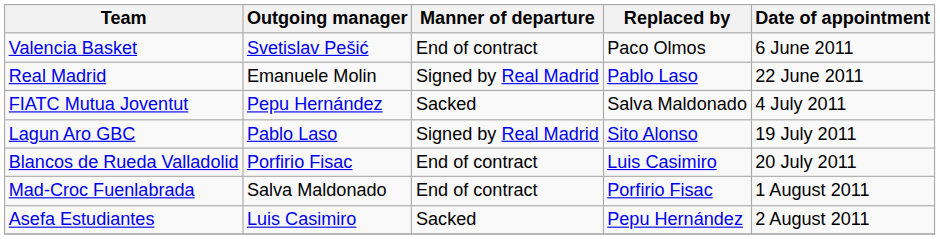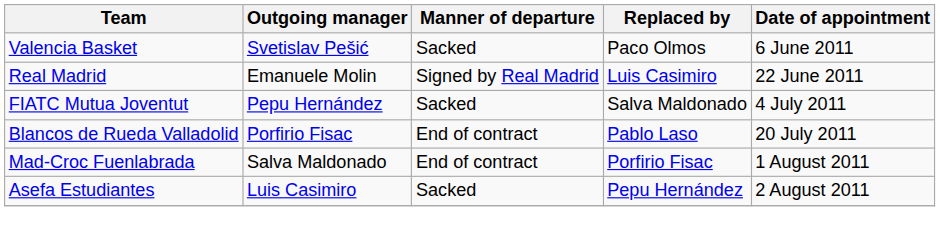 <table class="wikitable sortable">
 <tr>
 <th>Team</th>
 <th>Outgoing manager</th>
 <th>Manner of departure</th>
 <th>Replaced by</th>
 <th>Date of appointment</th>
 </tr>
 <tr>
 <td><a href='#'>Valencia Basket</a></td>
 <td> <a href='#'>Svetislav Pešić</a></td>
-<td>End of contract</td>
+<td>Sacked</td>
 <td> Paco Olmos</td>
 <td>6 June 2011</td>
 </tr>
 <tr>
 <td><a href='#'>Real Madrid</a></td>
 <td> Emanuele Molin</td>
 <td>Signed by <a href='#'>Real Madrid</a></td>
-<td> <a href='#'>Pablo Laso</a></td>
+<td> <a href='#'>Luis Casimiro</a></td>
 <td>22 June 2011</td>
 </tr>
 <tr>
 <td><a href='#'>FIATC Mutua Joventut</a></td>
 <td> <a href='#'>Pepu Hernández</a></td>
 <td>Sacked</td>
 <td> Salva Maldonado</td>
 <td>4 July 2011</td>
 </tr>
 <tr>
-<td><a href='#'>Lagun Aro GBC</a></td>
-<td> <a href='#'>Pablo Laso</a></td>
-<td>Signed by <a href='#'>Real Madrid</a></td>
-<td> <a href='#'>Sito Alonso</a></td>
-<td>19 July 2011</td>
-</tr>
-<tr>
 <td><a href='#'>Blancos de Rueda Valladolid</a></td>
 <td> <a href='#'>Porfirio Fisac</a></td>
 <td>End of contract</td>
-<td> <a href='#'>Luis Casimiro</a></td>
+<td> <a href='#'>Pablo Laso</a></td>
 <td>20 July 2011</td>
 </tr>
 <tr>
 <td><a href='#'>Mad-Croc Fuenlabrada</a></td>
 <td> Salva Maldonado</td>
 <td>End of contract</td>
 <td> <a href='#'>Porfirio Fisac</a></td>
 <td>1 August 2011</td>
 </tr>
 <tr>
 <td><a href='#'>Asefa Estudiantes</a></td>
 <td> <a href='#'>Luis Casimiro</a></td>
 <td>Sacked</td>
 <td> <a href='#'>Pepu Hernández</a></td>
 <td>2 August 2011</td>
 </tr>
 <tr>
 </tr>
 </table>
